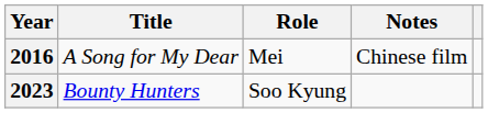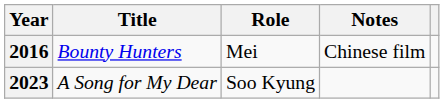 <table class="wikitable plainrowheaders">
 <tr>
 <th scope="col">Year</th>
 <th scope="col">Title</th>
 <th scope="col">Role</th>
 <th scope="col">Notes</th>
 <th scope="col" class="unsortable"></th>
 </tr>
 <tr>
 <th scope="row">2016</th>
-<td><em>A Song for My Dear</em></td>
+<td><em><a href='#'>Bounty Hunters</a></em></td>
 <td>Mei</td>
 <td>Chinese film</td>
 <td style="text-align:center"></td>
 </tr>
 <tr>
 <th scope="row">2023</th>
-<td><em><a href='#'>Bounty Hunters</a></em></td>
+<td><em>A Song for My Dear</em></td>
 <td>Soo Kyung</td>
 <td></td>
 <td style="text-align:center"></td>
 </tr>
 </table>
